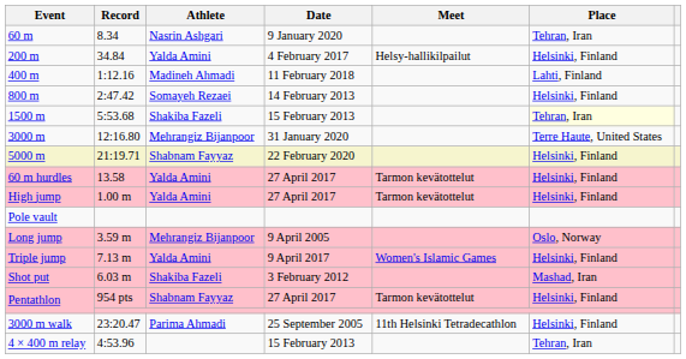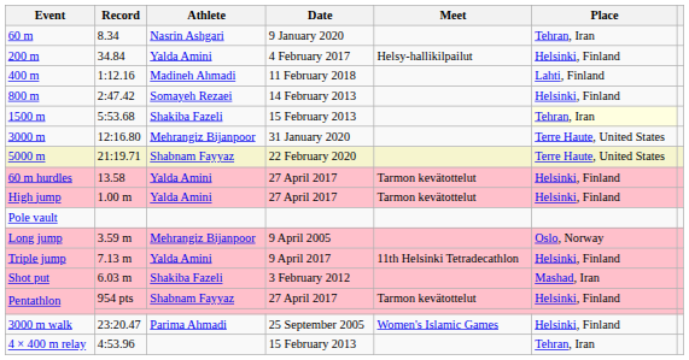 <table class="wikitable" style="font-size:95%; width: 95%;">
 <tr>
 <th>Event</th>
 <th>Record</th>
 <th>Athlete</th>
 <th>Date</th>
 <th>Meet</th>
 <th>Place</th>
 <th></th>
 </tr>
 <tr>
 <td><a href='#'>60 m</a></td>
 <td>8.34</td>
 <td><a href='#'>Nasrin Ashgari</a></td>
 <td>9 January 2020</td>
 <td></td>
 <td><a href='#'>Tehran</a>, Iran</td>
 <td></td>
 </tr>
 <tr>
 <td><a href='#'>200 m</a></td>
 <td>34.84</td>
 <td><a href='#'>Yalda Amini</a></td>
 <td>4 February 2017</td>
 <td>Helsy-hallikilpailut</td>
 <td><a href='#'>Helsinki</a>, Finland</td>
 <td></td>
 </tr>
 <tr>
 <td><a href='#'>400 m</a></td>
 <td>1:12.16</td>
 <td><a href='#'>Madineh Ahmadi</a></td>
 <td>11 February 2018</td>
 <td></td>
 <td><a href='#'>Lahti</a>, Finland</td>
 <td></td>
 </tr>
 <tr>
 <td><a href='#'>800 m</a></td>
 <td>2:47.42</td>
 <td><a href='#'>Somayeh Rezaei</a></td>
 <td>14 February 2013</td>
 <td></td>
 <td><a href='#'>Helsinki</a>, Finland</td>
 <td></td>
 </tr>
 <tr>
 <td><a href='#'>1500 m</a></td>
 <td>5:53.68</td>
 <td><a href='#'>Shakiba Fazeli</a></td>
 <td>15 February 2013</td>
 <td></td>
 <td style="background: lightyellow;"><a href='#'>Tehran</a>, Iran</td>
 <td></td>
 </tr>
 <tr>
 <td><a href='#'>3000 m</a></td>
 <td>12:16.80</td>
 <td><a href='#'>Mehrangiz Bijanpoor</a></td>
 <td>31 January 2020</td>
 <td></td>
 <td><a href='#'>Terre Haute</a>, United States</td>
 <td></td>
 </tr>
 <tr style="background:#f6F5CE;">
 <td><a href='#'>5000 m</a></td>
 <td>21:19.71</td>
 <td><a href='#'>Shabnam Fayyaz</a></td>
 <td>22 February 2020</td>
 <td></td>
-<td><a href='#'>Helsinki</a>, Finland</td>
+<td><a href='#'>Terre Haute</a>, United States</td>
 <td></td>
 </tr>
 <tr bgcolor=pink>
 <td><a href='#'>60 m hurdles</a></td>
 <td>13.58</td>
 <td><a href='#'>Yalda Amini</a></td>
 <td>27 April 2017</td>
 <td>Tarmon kevätottelut</td>
 <td><a href='#'>Helsinki</a>, Finland</td>
 <td></td>
 </tr>
 <tr bgcolor=pink>
 <td><a href='#'>High jump</a></td>
 <td>1.00 m</td>
 <td><a href='#'>Yalda Amini</a></td>
 <td>27 April 2017</td>
 <td>Tarmon kevätottelut</td>
 <td><a href='#'>Helsinki</a>, Finland</td>
 <td></td>
 </tr>
 <tr>
 <td><a href='#'>Pole vault</a></td>
 <td></td>
 <td></td>
 <td></td>
 <td></td>
 <td></td>
 <td></td>
 </tr>
 <tr bgcolor=pink>
 <td><a href='#'>Long jump</a></td>
 <td>3.59 m</td>
 <td><a href='#'>Mehrangiz Bijanpoor</a></td>
 <td>9 April 2005</td>
 <td></td>
 <td><a href='#'>Oslo</a>, Norway</td>
 <td></td>
 </tr>
 <tr bgcolor=pink>
 <td><a href='#'>Triple jump</a></td>
 <td>7.13 m</td>
 <td><a href='#'>Yalda Amini</a></td>
 <td>9 April 2017</td>
-<td><a href='#'>Women's Islamic Games</a></td>
+<td>11th Helsinki Tetradecathlon</td>
 <td><a href='#'>Helsinki</a>, Finland</td>
 <td></td>
 </tr>
 <tr bgcolor=pink>
 <td><a href='#'>Shot put</a></td>
 <td>6.03 m</td>
 <td><a href='#'>Shakiba Fazeli</a></td>
 <td>3 February 2012</td>
 <td></td>
 <td><a href='#'>Mashad</a>, Iran</td>
 <td></td>
 </tr>
 <tr bgcolor=pink>
 <td rowspan=2><a href='#'>Pentathlon</a></td>
 <td>954 pts</td>
 <td><a href='#'>Shabnam Fayyaz</a></td>
 <td>27 April 2017</td>
 <td>Tarmon kevätottelut</td>
 <td><a href='#'>Helsinki</a>, Finland</td>
 <td></td>
 </tr>
 <tr bgcolor=pink>
 <td colspan=5></td>
 <td></td>
 </tr>
 <tr>
 <td><a href='#'>3000 m walk</a></td>
 <td>23:20.47</td>
 <td><a href='#'>Parima Ahmadi</a></td>
 <td>25 September 2005</td>
-<td>11th Helsinki Tetradecathlon</td>
+<td><a href='#'>Women's Islamic Games</a></td>
 <td><a href='#'>Helsinki</a>, Finland</td>
 <td></td>
 </tr>
 <tr>
 <td><a href='#'>4 × 400 m relay</a></td>
 <td>4:53.96</td>
 <td></td>
 <td>15 February 2013</td>
 <td></td>
 <td><a href='#'>Tehran</a>, Iran</td>
 <td></td>
 </tr>
 </table>
